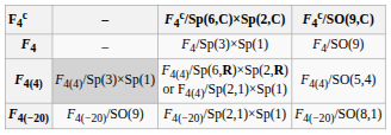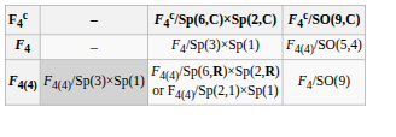 <table class="wikitable" style="text-align:center">
 <tr>
 <th style="text-align:left">F<sub>4</sub><sup>c</sup></th>
 <th>–</th>
 <th><em>F</em><sub>4</sub><sup>c</sup>/Sp(6,<strong>C</strong>)×Sp(2,<strong>C</strong>)</th>
 <th><em>F</em><sub>4</sub><sup>c</sup>/SO(9,<strong>C</strong>)</th>
 </tr>
 <tr>
 <th><em>F</em><sub>4</sub></th>
 <td>–</td>
 <td><em>F</em><sub>4</sub>/Sp(3)×Sp(1)</td>
-<td><em>F</em><sub>4</sub>/SO(9)</td>
+<td><em>F</em><sub>4(4)</sub>/SO(5,4)</td>
 </tr>
 <tr>
 <th><em>F</em><sub>4(4)</sub></th>
 <td style="background: lightgrey;"><em>F</em><sub>4(4)</sub>/Sp(3)×Sp(1)</td>
 <td><em>F</em><sub>4(4)</sub>/Sp(6,<strong>R</strong>)×Sp(2,<strong>R</strong>)<br> or F<sub>4(4)</sub>/Sp(2,1)×Sp(1)</td>
-<td><em>F</em><sub>4(4)</sub>/SO(5,4)</td>
-</tr>
-<tr>
-<th><em>F</em><sub>4(−20)</sub></th>
-<td><em>F</em><sub>4(−20)</sub>/SO(9)</td>
-<td><em>F</em><sub>4(−20)</sub>/Sp(2,1)×Sp(1)</td>
-<td><em>F</em><sub>4(−20)</sub>/SO(8,1)</td>
+<td><em>F</em><sub>4</sub>/SO(9)</td>
 </tr>
 </table>
